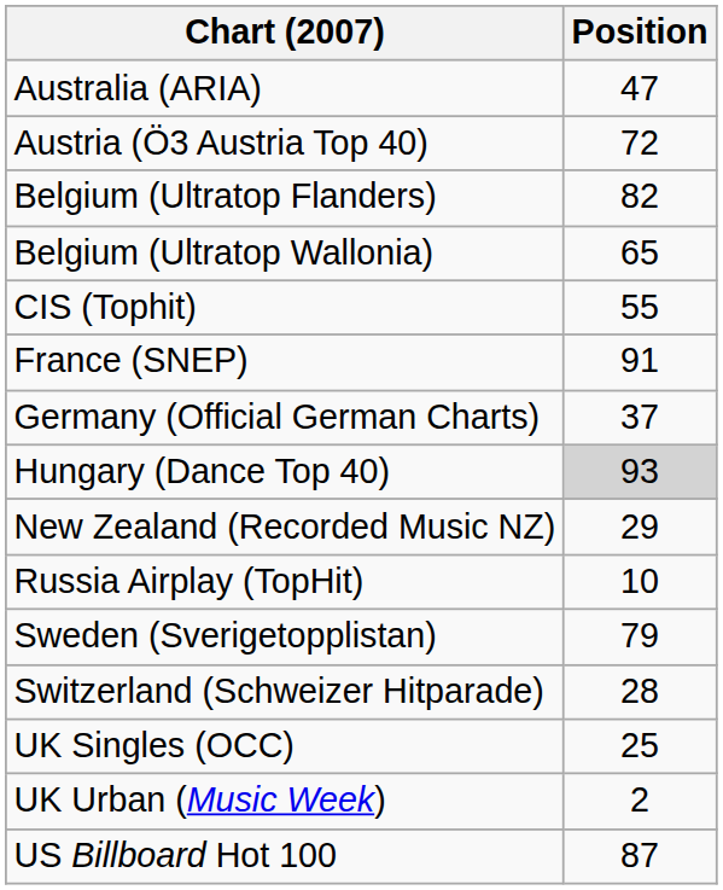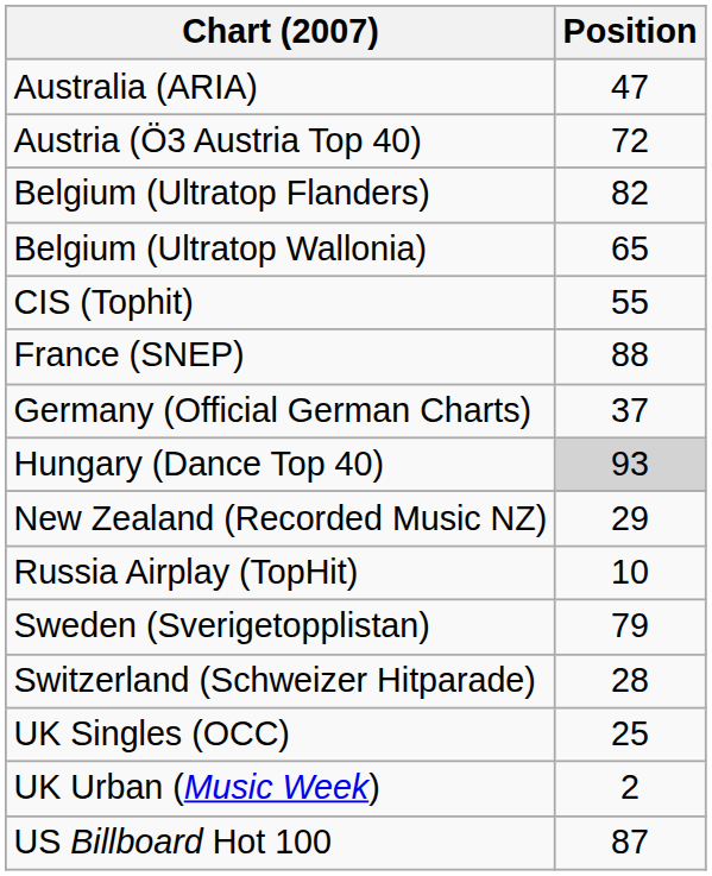 <table class="wikitable plainrowheaders sortable">
 <tr>
 <th>Chart (2007)</th>
 <th>Position</th>
 </tr>
 <tr>
 <td>Australia (ARIA)</td>
 <td style="text-align:center;">47</td>
 </tr>
 <tr>
 <td>Austria (Ö3 Austria Top 40)</td>
 <td style="text-align:center;">72</td>
 </tr>
 <tr>
 <td>Belgium (Ultratop Flanders)</td>
 <td style="text-align:center;">82</td>
 </tr>
 <tr>
 <td>Belgium (Ultratop Wallonia)</td>
 <td style="text-align:center;">65</td>
 </tr>
 <tr>
 <td>CIS (Tophit)</td>
 <td style="text-align:center;">55</td>
 </tr>
 <tr>
 <td>France (SNEP)</td>
-<td style="text-align:center;">91</td>
+<td style="text-align:center;">88</td>
 </tr>
 <tr>
 <td>Germany (Official German Charts)</td>
 <td style="text-align:center;">37</td>
 </tr>
 <tr>
 <td>Hungary (Dance Top 40)</td>
 <td style="background: lightgrey; text-align:center;">93</td>
 </tr>
 <tr>
 <td>New Zealand (Recorded Music NZ)</td>
 <td align="center">29</td>
 </tr>
 <tr>
 <td>Russia Airplay (TopHit)</td>
 <td align="center">10</td>
 </tr>
 <tr>
 <td>Sweden (Sverigetopplistan)</td>
 <td style="text-align:center;">79</td>
 </tr>
 <tr>
 <td>Switzerland (Schweizer Hitparade)</td>
 <td style="text-align:center;">28</td>
 </tr>
 <tr>
 <td>UK Singles (OCC)</td>
 <td style="text-align:center;">25</td>
 </tr>
 <tr>
 <td>UK Urban (<em><a href='#'>Music Week</a></em>)</td>
 <td align="center">2</td>
 </tr>
 <tr>
 <td>US <em>Billboard</em> Hot 100</td>
 <td style="text-align:center;">87</td>
 </tr>
 </table>
